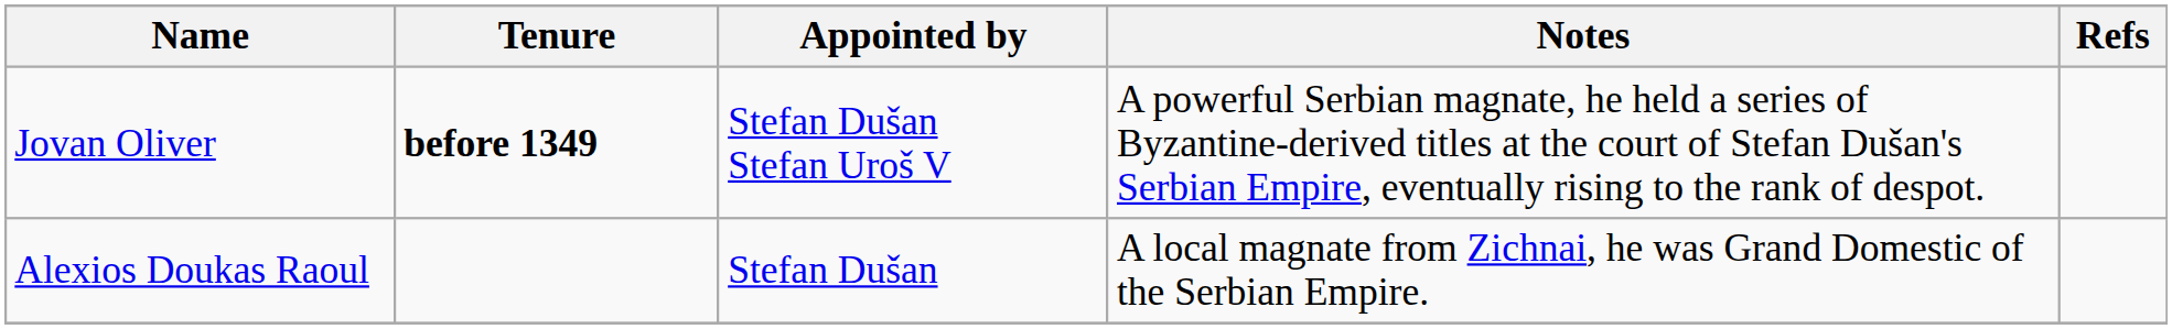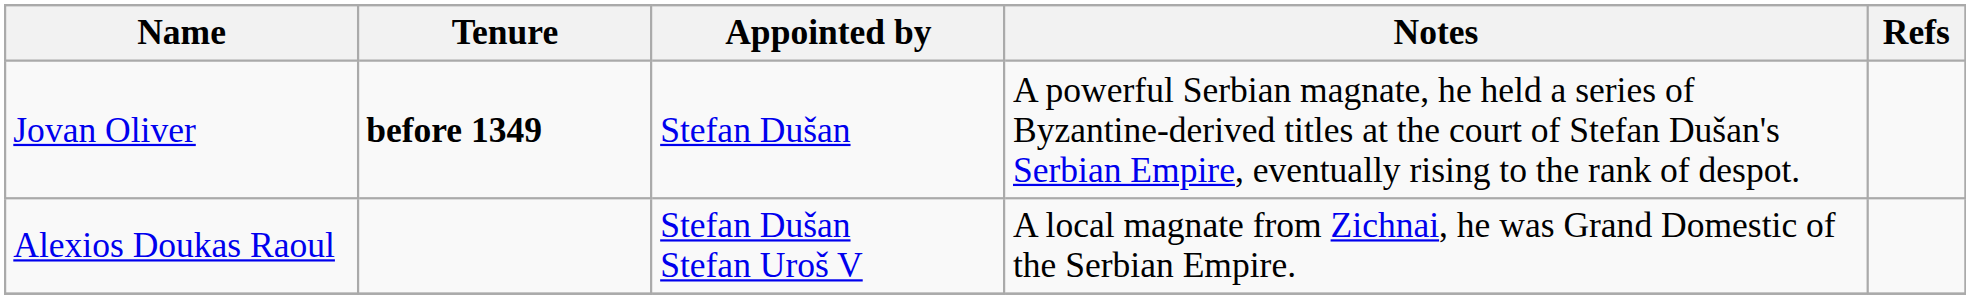 <table class="wikitable" width="100%">
 <tr bgcolor="#FFDEAD">
 </tr>
 <tr>
 <th width="18%">Name</th>
 <th width="15%">Tenure</th>
 <th width="18%">Appointed by</th>
 <th width="44%">Notes</th>
 <th width="5%">Refs</th>
 </tr>
 <tr>
 <td><a href='#'>Jovan Oliver</a></td>
 <td><strong>before 1349</strong></td>
-<td><a href='#'>Stefan Dušan</a><br><a href='#'>Stefan Uroš V</a></td>
+<td><a href='#'>Stefan Dušan</a></td>
 <td>A powerful Serbian magnate, he held a series of Byzantine-derived titles at the court of Stefan Dušan's <a href='#'>Serbian Empire</a>, eventually rising to the rank of despot.</td>
 <td></td>
 </tr>
 <tr>
 <td><a href='#'>Alexios Doukas Raoul</a></td>
 <td></td>
-<td><a href='#'>Stefan Dušan</a></td>
+<td><a href='#'>Stefan Dušan</a><br><a href='#'>Stefan Uroš V</a></td>
 <td>A local magnate from <a href='#'>Zichnai</a>, he was Grand Domestic of the Serbian Empire.</td>
 <td></td>
 </tr>
 <tr>
 </tr>
 </table>
